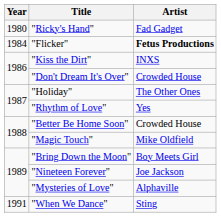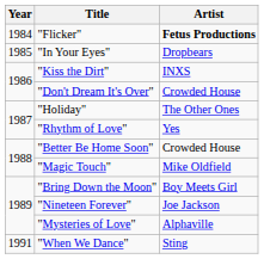 <table class="wikitable">
 <tr>
 <th>Year</th>
 <th>Title</th>
 <th>Artist</th>
 </tr>
 <tr>
-<td>1980</td>
-<td>"<a href='#'>Ricky's Hand</a>"</td>
-<td><a href='#'>Fad Gadget</a></td>
-</tr>
-<tr>
 <td>1984</td>
 <td>"Flicker"</td>
 <td><strong>Fetus Productions</strong></td>
+</tr>
+<tr>
+<td>1985</td>
+<td>"In Your Eyes"</td>
+<td><a href='#'>Dropbears</a></td>
 </tr>
 <tr>
 <td rowspan=2>1986</td>
 <td>"<a href='#'>Kiss the Dirt</a>"</td>
 <td><a href='#'>INXS</a></td>
 </tr>
 <tr>
 <td>"<a href='#'>Don't Dream It's Over</a>"</td>
 <td><a href='#'>Crowded House</a></td>
 </tr>
 <tr>
 <td rowspan=2>1987</td>
 <td>"Holiday"</td>
 <td><a href='#'>The Other Ones</a></td>
 </tr>
 <tr>
 <td>"<a href='#'>Rhythm of Love</a>"</td>
 <td><a href='#'>Yes</a></td>
 </tr>
 <tr>
 <td rowspan=2>1988</td>
 <td>"<a href='#'>Better Be Home Soon</a>"</td>
 <td>Crowded House</td>
 </tr>
 <tr>
 <td>"<a href='#'>Magic Touch</a>"</td>
 <td><a href='#'>Mike Oldfield</a></td>
 </tr>
 <tr>
 <td rowspan=3>1989</td>
 <td>"<a href='#'>Bring Down the Moon</a>"</td>
 <td><a href='#'>Boy Meets Girl</a></td>
 </tr>
 <tr>
 <td>"<a href='#'>Nineteen Forever</a>"</td>
 <td><a href='#'>Joe Jackson</a></td>
 </tr>
 <tr>
 <td>"<a href='#'>Mysteries of Love</a>"</td>
 <td><a href='#'>Alphaville</a></td>
 </tr>
 <tr>
 <td>1991</td>
 <td>"<a href='#'>When We Dance</a>"</td>
 <td><a href='#'>Sting</a></td>
 </tr>
 </table>
